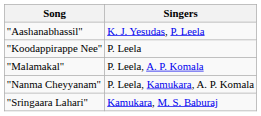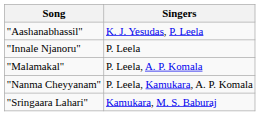 <table class="wikitable" style="font-size:95%;">
 <tr>
 <th>Song</th>
 <th>Singers</th>
 </tr>
 <tr>
 <td>"Aashanabhassil"</td>
 <td><a href='#'>K. J. Yesudas</a>, <a href='#'>P. Leela</a></td>
 </tr>
 <tr>
-<td>"Koodappirappe Nee"</td>
+<td>"Innale Njanoru"</td>
 <td>P. Leela</td>
 </tr>
 <tr>
 <td>"Malamakal"</td>
 <td>P. Leela, <a href='#'>A. P. Komala</a></td>
 </tr>
 <tr>
 <td>"Nanma Cheyyanam"</td>
 <td>P. Leela, <a href='#'>Kamukara</a>, A. P. Komala</td>
 </tr>
 <tr>
 <td>"Sringaara Lahari"</td>
 <td><a href='#'>Kamukara</a>, <a href='#'>M. S. Baburaj</a></td>
 </tr>
 </table>
